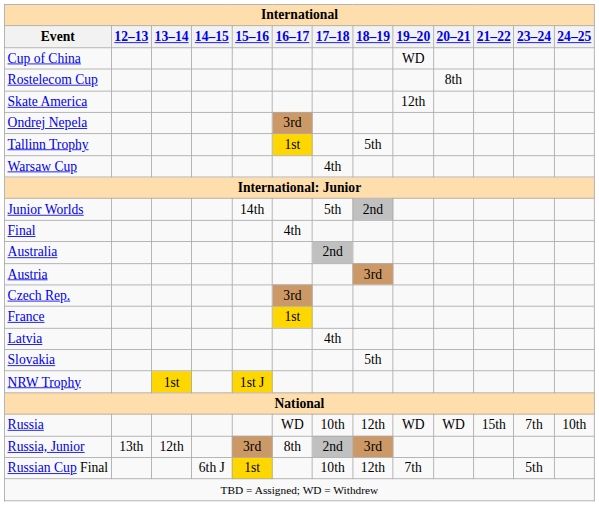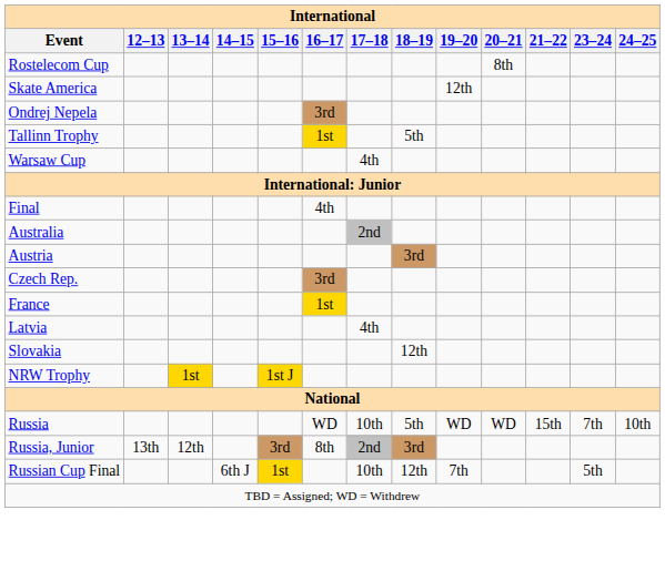 <table class="wikitable" style="text-align:center">
 <tr>
 <th style="background-color: #ffdead; " colspan=13 align=center>International</th>
 </tr>
 <tr>
 <th>Event</th>
 <th><a href='#'>12–13</a></th>
 <th><a href='#'>13–14</a></th>
 <th><a href='#'>14–15</a></th>
 <th><a href='#'>15–16</a></th>
 <th><a href='#'>16–17</a></th>
 <th><a href='#'>17–18</a></th>
 <th><a href='#'>18–19</a></th>
 <th><a href='#'>19–20</a></th>
 <th><a href='#'>20–21</a></th>
 <th><a href='#'>21–22</a></th>
 <th><a href='#'>23–24</a></th>
 <th><a href='#'>24–25</a></th>
-</tr>
-<tr>
-<td align=left> <a href='#'>Cup of China</a></td>
-<td></td>
-<td></td>
-<td></td>
-<td></td>
-<td></td>
-<td></td>
-<td></td>
-<td>WD</td>
-<td></td>
-<td></td>
-<td></td>
-<td></td>
 </tr>
 <tr>
 <td align=left> <a href='#'>Rostelecom Cup</a></td>
 <td></td>
 <td></td>
 <td></td>
 <td></td>
 <td></td>
 <td></td>
 <td></td>
 <td></td>
 <td>8th</td>
 <td></td>
 <td></td>
 <td></td>
 </tr>
 <tr>
 <td align=left> <a href='#'>Skate America</a></td>
 <td></td>
 <td></td>
 <td></td>
 <td></td>
 <td></td>
 <td></td>
 <td></td>
 <td>12th</td>
 <td></td>
 <td></td>
 <td></td>
 <td></td>
 </tr>
 <tr>
 <td align=left> <a href='#'>Ondrej Nepela</a></td>
 <td></td>
 <td></td>
 <td></td>
 <td></td>
 <td bgcolor=cc9966>3rd</td>
 <td></td>
 <td></td>
 <td></td>
 <td></td>
 <td></td>
 <td></td>
 <td></td>
 </tr>
 <tr>
 <td align=left> <a href='#'>Tallinn Trophy</a></td>
 <td></td>
 <td></td>
 <td></td>
 <td></td>
 <td bgcolor=gold>1st</td>
 <td></td>
 <td>5th</td>
 <td></td>
 <td></td>
 <td></td>
 <td></td>
 <td></td>
 </tr>
 <tr>
 <td align=left> <a href='#'>Warsaw Cup</a></td>
 <td></td>
 <td></td>
 <td></td>
 <td></td>
 <td></td>
 <td>4th</td>
 <td></td>
 <td></td>
 <td></td>
 <td></td>
 <td></td>
 <td></td>
 </tr>
 <tr>
 <th style="background-color: #ffdead; " colspan=13 align=center>International: Junior</th>
-</tr>
-<tr>
-<td align=left><a href='#'>Junior Worlds</a></td>
-<td></td>
-<td></td>
-<td></td>
-<td>14th</td>
-<td></td>
-<td>5th</td>
-<td bgcolor=silver>2nd</td>
-<td></td>
-<td></td>
-<td></td>
-<td></td>
-<td></td>
 </tr>
 <tr>
 <td align=left> <a href='#'>Final</a></td>
 <td></td>
 <td></td>
 <td></td>
 <td></td>
 <td>4th</td>
 <td></td>
 <td></td>
 <td></td>
 <td></td>
 <td></td>
 <td></td>
 <td></td>
 </tr>
 <tr>
 <td align=left> <a href='#'>Australia</a></td>
 <td></td>
 <td></td>
 <td></td>
 <td></td>
 <td></td>
 <td bgcolor=silver>2nd</td>
 <td></td>
 <td></td>
 <td></td>
 <td></td>
 <td></td>
 <td></td>
 </tr>
 <tr>
 <td align=left> <a href='#'>Austria</a></td>
 <td></td>
 <td></td>
 <td></td>
 <td></td>
 <td></td>
 <td></td>
 <td bgcolor=cc9966>3rd</td>
 <td></td>
 <td></td>
 <td></td>
 <td></td>
 <td></td>
 </tr>
 <tr>
 <td align=left> <a href='#'>Czech Rep.</a></td>
 <td></td>
 <td></td>
 <td></td>
 <td></td>
 <td bgcolor=cc9966>3rd</td>
 <td></td>
 <td></td>
 <td></td>
 <td></td>
 <td></td>
 <td></td>
 <td></td>
 </tr>
 <tr>
 <td align=left> <a href='#'>France</a></td>
 <td></td>
 <td></td>
 <td></td>
 <td></td>
 <td bgcolor=gold>1st</td>
 <td></td>
 <td></td>
 <td></td>
 <td></td>
 <td></td>
 <td></td>
 <td></td>
 </tr>
 <tr>
 <td align=left> <a href='#'>Latvia</a></td>
 <td></td>
 <td></td>
 <td></td>
 <td></td>
 <td></td>
 <td>4th</td>
 <td></td>
 <td></td>
 <td></td>
 <td></td>
 <td></td>
 <td></td>
 </tr>
 <tr>
 <td align=left> <a href='#'>Slovakia</a></td>
 <td></td>
 <td></td>
 <td></td>
 <td></td>
 <td></td>
 <td></td>
-<td>5th</td>
+<td>12th</td>
 <td></td>
 <td></td>
 <td></td>
 <td></td>
 <td></td>
 </tr>
 <tr>
 <td align=left><a href='#'>NRW Trophy</a></td>
 <td></td>
 <td bgcolor=gold>1st</td>
 <td></td>
 <td bgcolor=gold>1st J</td>
 <td></td>
 <td></td>
 <td></td>
 <td></td>
 <td></td>
 <td></td>
 <td></td>
 <td></td>
 </tr>
 <tr>
 <th style="background-color: #ffdead; " colspan=13 align=center>National</th>
 </tr>
 <tr>
 <td align=left><a href='#'>Russia</a></td>
 <td></td>
 <td></td>
 <td></td>
 <td></td>
 <td>WD</td>
 <td>10th</td>
-<td>12th</td>
+<td>5th</td>
 <td>WD</td>
 <td>WD</td>
 <td>15th</td>
 <td>7th</td>
 <td>10th</td>
 </tr>
 <tr>
 <td align=left><a href='#'>Russia, Junior</a></td>
 <td>13th</td>
 <td>12th</td>
 <td></td>
 <td bgcolor=cc9966>3rd</td>
 <td>8th</td>
 <td bgcolor=silver>2nd</td>
 <td bgcolor=cc9966>3rd</td>
 <td></td>
 <td></td>
 <td></td>
 <td></td>
 <td></td>
 </tr>
 <tr>
 <td align=left><a href='#'>Russian Cup</a> Final</td>
 <td></td>
 <td></td>
 <td>6th J</td>
 <td bgcolor=gold>1st</td>
 <td></td>
 <td>10th</td>
 <td>12th</td>
 <td>7th</td>
 <td></td>
 <td></td>
 <td>5th</td>
 <td></td>
 </tr>
 <tr>
 <td colspan=13 align=center><small> TBD = Assigned; WD = Withdrew </small></td>
 </tr>
 </table>
